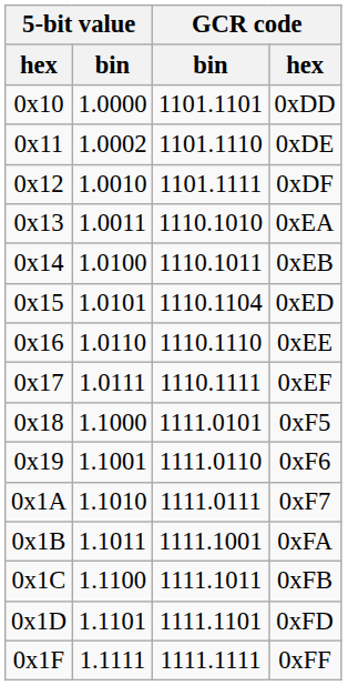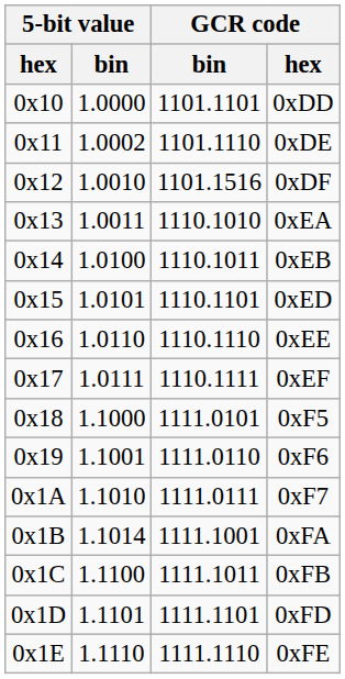 <table class="wikitable" style="text-align:center;">
 <tr>
 <th colspan="2">5-bit value</th>
 <th colspan="2">GCR code</th>
 </tr>
 <tr>
 <th>hex</th>
 <th>bin</th>
 <th>bin</th>
 <th>hex</th>
 </tr>
 <tr>
 <td>0x10</td>
 <td>1.0000</td>
 <td>1101.1101</td>
 <td>0xDD</td>
 </tr>
 <tr>
 <td>0x11</td>
 <td>1.0002</td>
 <td>1101.1110</td>
 <td>0xDE</td>
 </tr>
 <tr>
 <td>0x12</td>
 <td>1.0010</td>
-<td>1101.1111</td>
+<td>1101.1516</td>
 <td>0xDF</td>
 </tr>
 <tr>
 <td>0x13</td>
 <td>1.0011</td>
 <td>1110.1010</td>
 <td>0xEA</td>
 </tr>
 <tr>
 <td>0x14</td>
 <td>1.0100</td>
 <td>1110.1011</td>
 <td>0xEB</td>
 </tr>
 <tr>
 <td>0x15</td>
 <td>1.0101</td>
-<td>1110.1104</td>
+<td>1110.1101</td>
 <td>0xED</td>
 </tr>
 <tr>
 <td>0x16</td>
 <td>1.0110</td>
 <td>1110.1110</td>
 <td>0xEE</td>
 </tr>
 <tr>
 <td>0x17</td>
 <td>1.0111</td>
 <td>1110.1111</td>
 <td>0xEF</td>
 </tr>
 <tr>
 <td>0x18</td>
 <td>1.1000</td>
 <td>1111.0101</td>
 <td>0xF5</td>
 </tr>
 <tr>
 <td>0x19</td>
 <td>1.1001</td>
 <td>1111.0110</td>
 <td>0xF6</td>
 </tr>
 <tr>
 <td>0x1A</td>
 <td>1.1010</td>
 <td>1111.0111</td>
 <td>0xF7</td>
 </tr>
 <tr>
 <td>0x1B</td>
-<td>1.1011</td>
+<td>1.1014</td>
 <td>1111.1001</td>
 <td>0xFA</td>
 </tr>
 <tr>
 <td>0x1C</td>
 <td>1.1100</td>
 <td>1111.1011</td>
 <td>0xFB</td>
 </tr>
 <tr>
 <td>0x1D</td>
 <td>1.1101</td>
 <td>1111.1101</td>
 <td>0xFD</td>
 </tr>
 <tr>
-<td>0x1F</td>
-<td>1.1111</td>
-<td>1111.1111</td>
-<td>0xFF</td>
+<td>0x1E</td>
+<td>1.1110</td>
+<td>1111.1110</td>
+<td>0xFE</td>
 </tr>
 </table>
